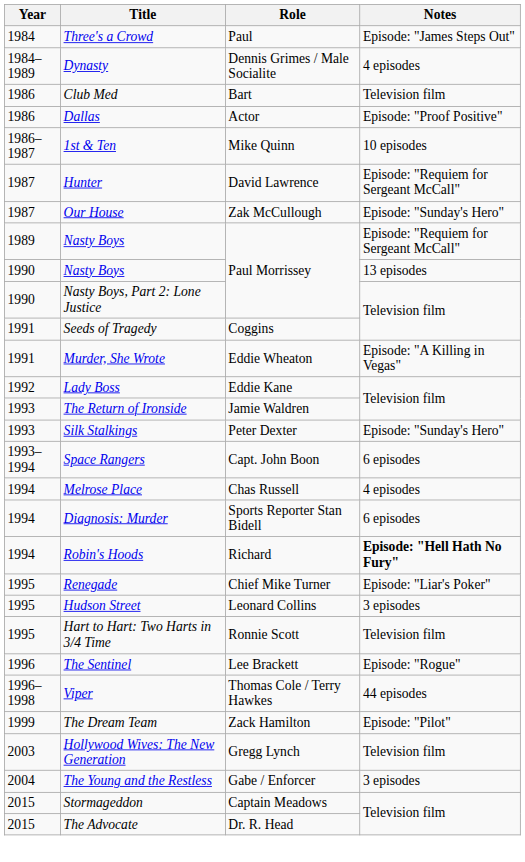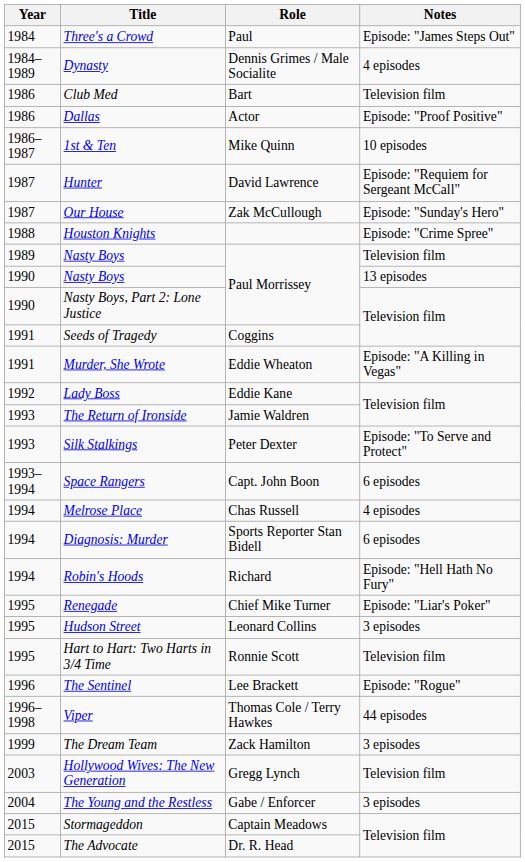 <table class="wikitable sortable">
 <tr>
 <th>Year</th>
 <th>Title</th>
 <th>Role</th>
 <th>Notes</th>
 </tr>
 <tr>
 <td>1984</td>
 <td><em><a href='#'>Three's a Crowd</a></em></td>
 <td>Paul</td>
 <td>Episode: "James Steps Out"</td>
 </tr>
 <tr>
 <td>1984–1989</td>
 <td><a href='#'><em>Dynasty</em></a></td>
 <td>Dennis Grimes / Male Socialite</td>
 <td>4 episodes</td>
 </tr>
 <tr>
 <td>1986</td>
 <td><em>Club Med</em></td>
 <td>Bart</td>
 <td>Television film</td>
 </tr>
 <tr>
 <td>1986</td>
 <td><em><a href='#'>Dallas</a></em></td>
 <td>Actor</td>
 <td>Episode: "Proof Positive"</td>
 </tr>
 <tr>
 <td>1986–1987</td>
 <td><a href='#'><em>1st & Ten</em></a></td>
 <td>Mike Quinn</td>
 <td>10 episodes</td>
 </tr>
 <tr>
 <td>1987</td>
 <td><a href='#'><em>Hunter</em></a></td>
 <td>David Lawrence</td>
 <td>Episode: "Requiem for Sergeant McCall"</td>
 </tr>
 <tr>
 <td>1987</td>
 <td><a href='#'><em>Our House</em></a></td>
 <td>Zak McCullough</td>
 <td>Episode: "Sunday's Hero"</td>
 </tr>
 <tr>
+<td>1988</td>
+<td><em><a href='#'>Houston Knights</a></em></td>
+<td></td>
+<td>Episode: "Crime Spree"</td>
+</tr>
+<tr>
 <td>1989</td>
 <td><a href='#'><em>Nasty Boys</em></a></td>
 <td rowspan="3">Paul Morrissey</td>
-<td>Episode: "Requiem for Sergeant McCall"</td>
+<td>Television film</td>
 </tr>
 <tr>
 <td>1990</td>
 <td><a href='#'><em>Nasty Boys</em></a></td>
 <td>13 episodes</td>
 </tr>
 <tr>
 <td>1990</td>
 <td><em>Nasty Boys, Part 2: Lone Justice</em></td>
 <td rowspan="2">Television film</td>
 </tr>
 <tr>
 <td>1991</td>
 <td><em>Seeds of Tragedy</em></td>
 <td>Coggins</td>
 </tr>
 <tr>
 <td>1991</td>
 <td><em><a href='#'>Murder, She Wrote</a></em></td>
 <td>Eddie Wheaton</td>
 <td>Episode: "A Killing in Vegas"</td>
 </tr>
 <tr>
 <td>1992</td>
 <td><em><a href='#'>Lady Boss</a></em></td>
 <td>Eddie Kane</td>
 <td rowspan="2">Television film</td>
 </tr>
 <tr>
 <td>1993</td>
 <td><em><a href='#'>The Return of Ironside</a></em></td>
 <td>Jamie Waldren</td>
 </tr>
 <tr>
 <td>1993</td>
 <td><em><a href='#'>Silk Stalkings</a></em></td>
 <td>Peter Dexter</td>
-<td>Episode: "Sunday's Hero"</td>
+<td>Episode: "To Serve and Protect"</td>
 </tr>
 <tr>
 <td>1993–1994</td>
 <td><a href='#'><em>Space Rangers</em></a></td>
 <td>Capt. John Boon</td>
 <td>6 episodes</td>
 </tr>
 <tr>
 <td>1994</td>
 <td><em><a href='#'>Melrose Place</a></em></td>
 <td>Chas Russell</td>
 <td>4 episodes</td>
 </tr>
 <tr>
 <td>1994</td>
 <td><em><a href='#'>Diagnosis: Murder</a></em></td>
 <td>Sports Reporter Stan Bidell</td>
 <td>6 episodes</td>
 </tr>
 <tr>
 <td>1994</td>
 <td><em><a href='#'>Robin's Hoods</a></em></td>
 <td>Richard</td>
-<td><strong>Episode: "Hell Hath No Fury"</strong></td>
+<td>Episode: "Hell Hath No Fury"</td>
 </tr>
 <tr>
 <td>1995</td>
 <td><a href='#'><em>Renegade</em></a></td>
 <td>Chief Mike Turner</td>
 <td>Episode: "Liar's Poker"</td>
 </tr>
 <tr>
 <td>1995</td>
 <td><a href='#'><em>Hudson Street</em></a></td>
 <td>Leonard Collins</td>
 <td>3 episodes</td>
 </tr>
 <tr>
 <td>1995</td>
 <td><em>Hart to Hart: Two Harts in 3/4 Time</em></td>
 <td>Ronnie Scott</td>
 <td>Television film</td>
 </tr>
 <tr>
 <td>1996</td>
 <td><a href='#'><em>The Sentinel</em></a></td>
 <td>Lee Brackett</td>
 <td>Episode: "Rogue"</td>
 </tr>
 <tr>
 <td>1996–1998</td>
 <td><a href='#'><em>Viper</em></a></td>
 <td>Thomas Cole / Terry Hawkes</td>
 <td>44 episodes</td>
 </tr>
 <tr>
 <td>1999</td>
 <td><em>The Dream Team</em></td>
 <td>Zack Hamilton</td>
-<td>Episode: "Pilot"</td>
+<td>3 episodes</td>
 </tr>
 <tr>
 <td>2003</td>
 <td><em><a href='#'>Hollywood Wives: The New Generation</a></em></td>
 <td>Gregg Lynch</td>
 <td>Television film</td>
 </tr>
 <tr>
 <td>2004</td>
 <td><em><a href='#'>The Young and the Restless</a></em></td>
 <td>Gabe / Enforcer</td>
 <td>3 episodes</td>
 </tr>
 <tr>
 <td>2015</td>
 <td><em>Stormageddon</em></td>
 <td>Captain Meadows</td>
 <td rowspan="2">Television film</td>
 </tr>
 <tr>
 <td>2015</td>
 <td><em>The Advocate</em></td>
 <td>Dr. R. Head</td>
 </tr>
 </table>
